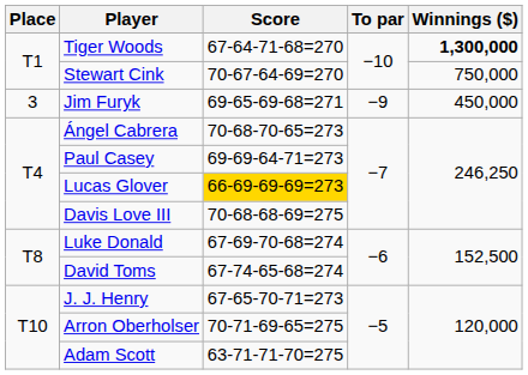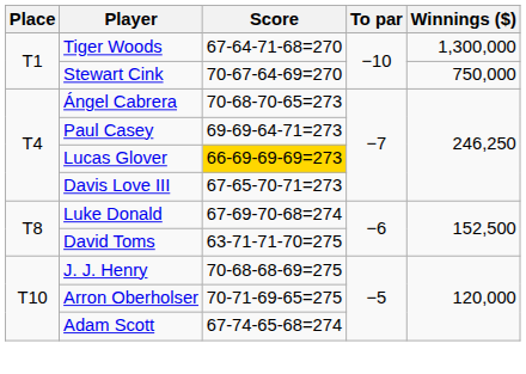 <table class="wikitable">
 <tr>
 <th>Place</th>
 <th>Player</th>
 <th>Score</th>
 <th>To par</th>
 <th>Winnings ($)</th>
 </tr>
 <tr>
 <td rowspan="2" align="center">T1</td>
 <td> <a href='#'>Tiger Woods</a></td>
 <td>67-64-71-68=270</td>
 <td rowspan="2" align=center>−10</td>
-<td align="right"><strong>1,300,000</strong></td>
+<td align="right">1,300,000</td>
 </tr>
 <tr>
 <td> <a href='#'>Stewart Cink</a></td>
 <td>70-67-64-69=270</td>
 <td align="right">750,000</td>
-</tr>
-<tr>
-<td align="center">3</td>
-<td> <a href='#'>Jim Furyk</a></td>
-<td>69-65-69-68=271</td>
-<td align=center>−9</td>
-<td align="right">450,000</td>
 </tr>
 <tr>
 <td rowspan="4" align="center">T4</td>
 <td> <a href='#'>Ángel Cabrera</a></td>
 <td>70-68-70-65=273</td>
 <td rowspan="4" align=center>−7</td>
 <td rowspan="4" align="right">246,250</td>
 </tr>
 <tr>
 <td> <a href='#'>Paul Casey</a></td>
 <td>69-69-64-71=273</td>
 </tr>
 <tr>
 <td> <a href='#'>Lucas Glover</a></td>
 <td style="background: gold;">66-69-69-69=273</td>
 </tr>
 <tr>
 <td> <a href='#'>Davis Love III</a></td>
-<td>70-68-68-69=275</td>
+<td>67-65-70-71=273</td>
 </tr>
 <tr>
 <td rowspan="2" align="center">T8</td>
 <td> <a href='#'>Luke Donald</a></td>
 <td>67-69-70-68=274</td>
 <td rowspan="2" align=center>−6</td>
 <td rowspan="2" align="right">152,500</td>
 </tr>
 <tr>
 <td> <a href='#'>David Toms</a></td>
-<td>67-74-65-68=274</td>
+<td>63-71-71-70=275</td>
 </tr>
 <tr>
 <td rowspan="3" align="center">T10</td>
 <td> <a href='#'>J. J. Henry</a></td>
-<td>67-65-70-71=273</td>
+<td>70-68-68-69=275</td>
 <td rowspan="3" align=center>−5</td>
 <td rowspan="3" align="right">120,000</td>
 </tr>
 <tr>
 <td> <a href='#'>Arron Oberholser</a></td>
 <td>70-71-69-65=275</td>
 </tr>
 <tr>
 <td> <a href='#'>Adam Scott</a></td>
-<td>63-71-71-70=275</td>
+<td>67-74-65-68=274</td>
 </tr>
 </table>
